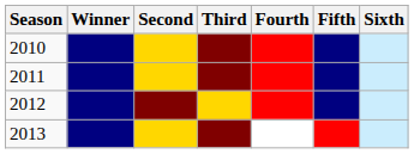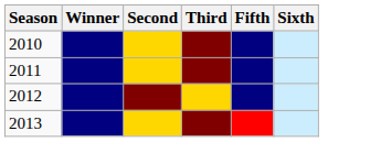 <table class="wikitable">
 <tr style="background:#efefef;">
 <th>Season</th>
 <th>Winner</th>
 <th>Second</th>
 <th>Third</th>
-<th>Fourth</th>
 <th>Fifth</th>
 <th>Sixth</th>
 </tr>
 <tr>
 <td>2010</td>
 <td bgcolor="Navy" div style="text-align: center;"></td>
 <td bgcolor="Gold" div style="text-align: center;"></td>
 <td bgcolor="Maroon" div style="text-align: center;"></td>
-<td bgcolor="Red" div style="text-align: center;"></td>
 <td bgcolor="Navy" div style="text-align: center;"></td>
 <td bgcolor="#CBEDFD" div style="text-align: center;"></td>
 </tr>
 <tr>
 <td>2011</td>
 <td bgcolor="Navy" div style="text-align: center;"></td>
 <td bgcolor="Gold" div style="text-align: center;"></td>
 <td bgcolor="Maroon" div style="text-align: center;"></td>
-<td bgcolor="Red" div style="text-align: center;"></td>
 <td bgcolor="Navy" div style="text-align: center;"></td>
 <td bgcolor="#CBEDFD" div style="text-align: center;"></td>
 </tr>
 <tr>
 <td>2012</td>
 <td bgcolor="Navy" div style="text-align: center;"></td>
 <td bgcolor="Maroon" div style="text-align: center;"></td>
 <td bgcolor="Gold" div style="text-align: center;"></td>
-<td bgcolor="Red" div style="text-align: center;"></td>
 <td bgcolor="Navy" div style="text-align: center;"></td>
 <td bgcolor="#CBEDFD" div style="text-align: center;"></td>
 </tr>
 <tr>
 <td>2013</td>
 <td bgcolor="Navy" div style="text-align: center;"></td>
 <td bgcolor="Gold" div style="text-align: center;"></td>
 <td bgcolor="Maroon" div style="text-align: center;"></td>
-<td bgcolor="White" div style="text-align: center;"></td>
 <td bgcolor="Red" div style="text-align: center;"></td>
 <td bgcolor="#CBEDFD" div style="text-align: center;"></td>
 </tr>
 </table>
